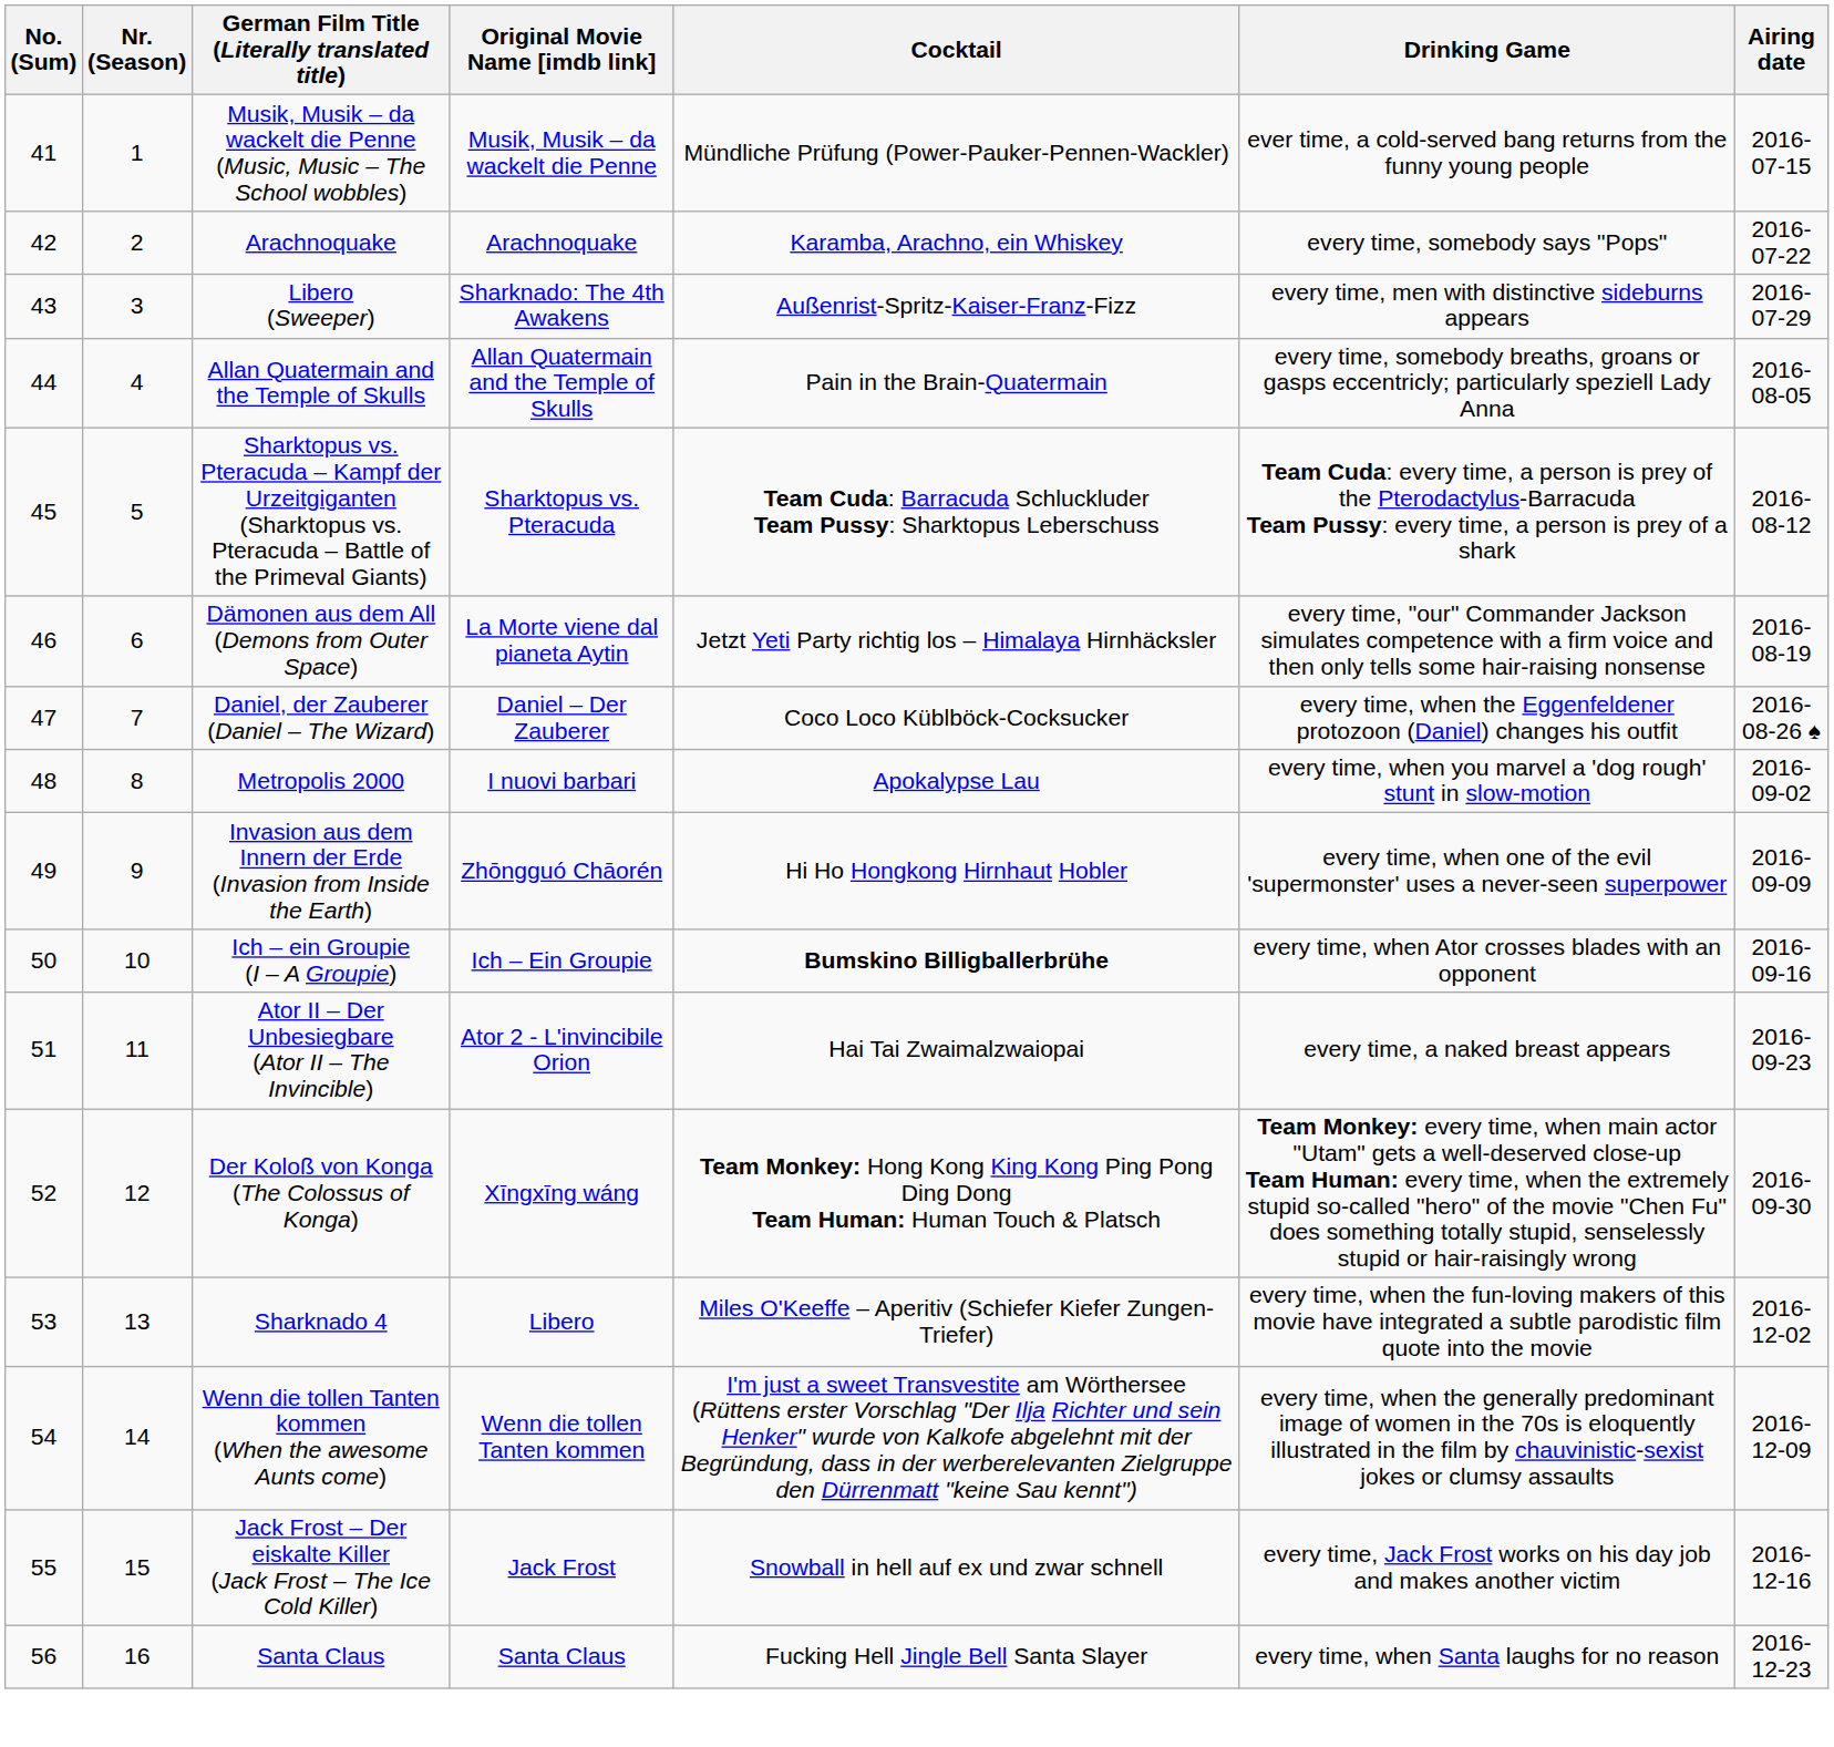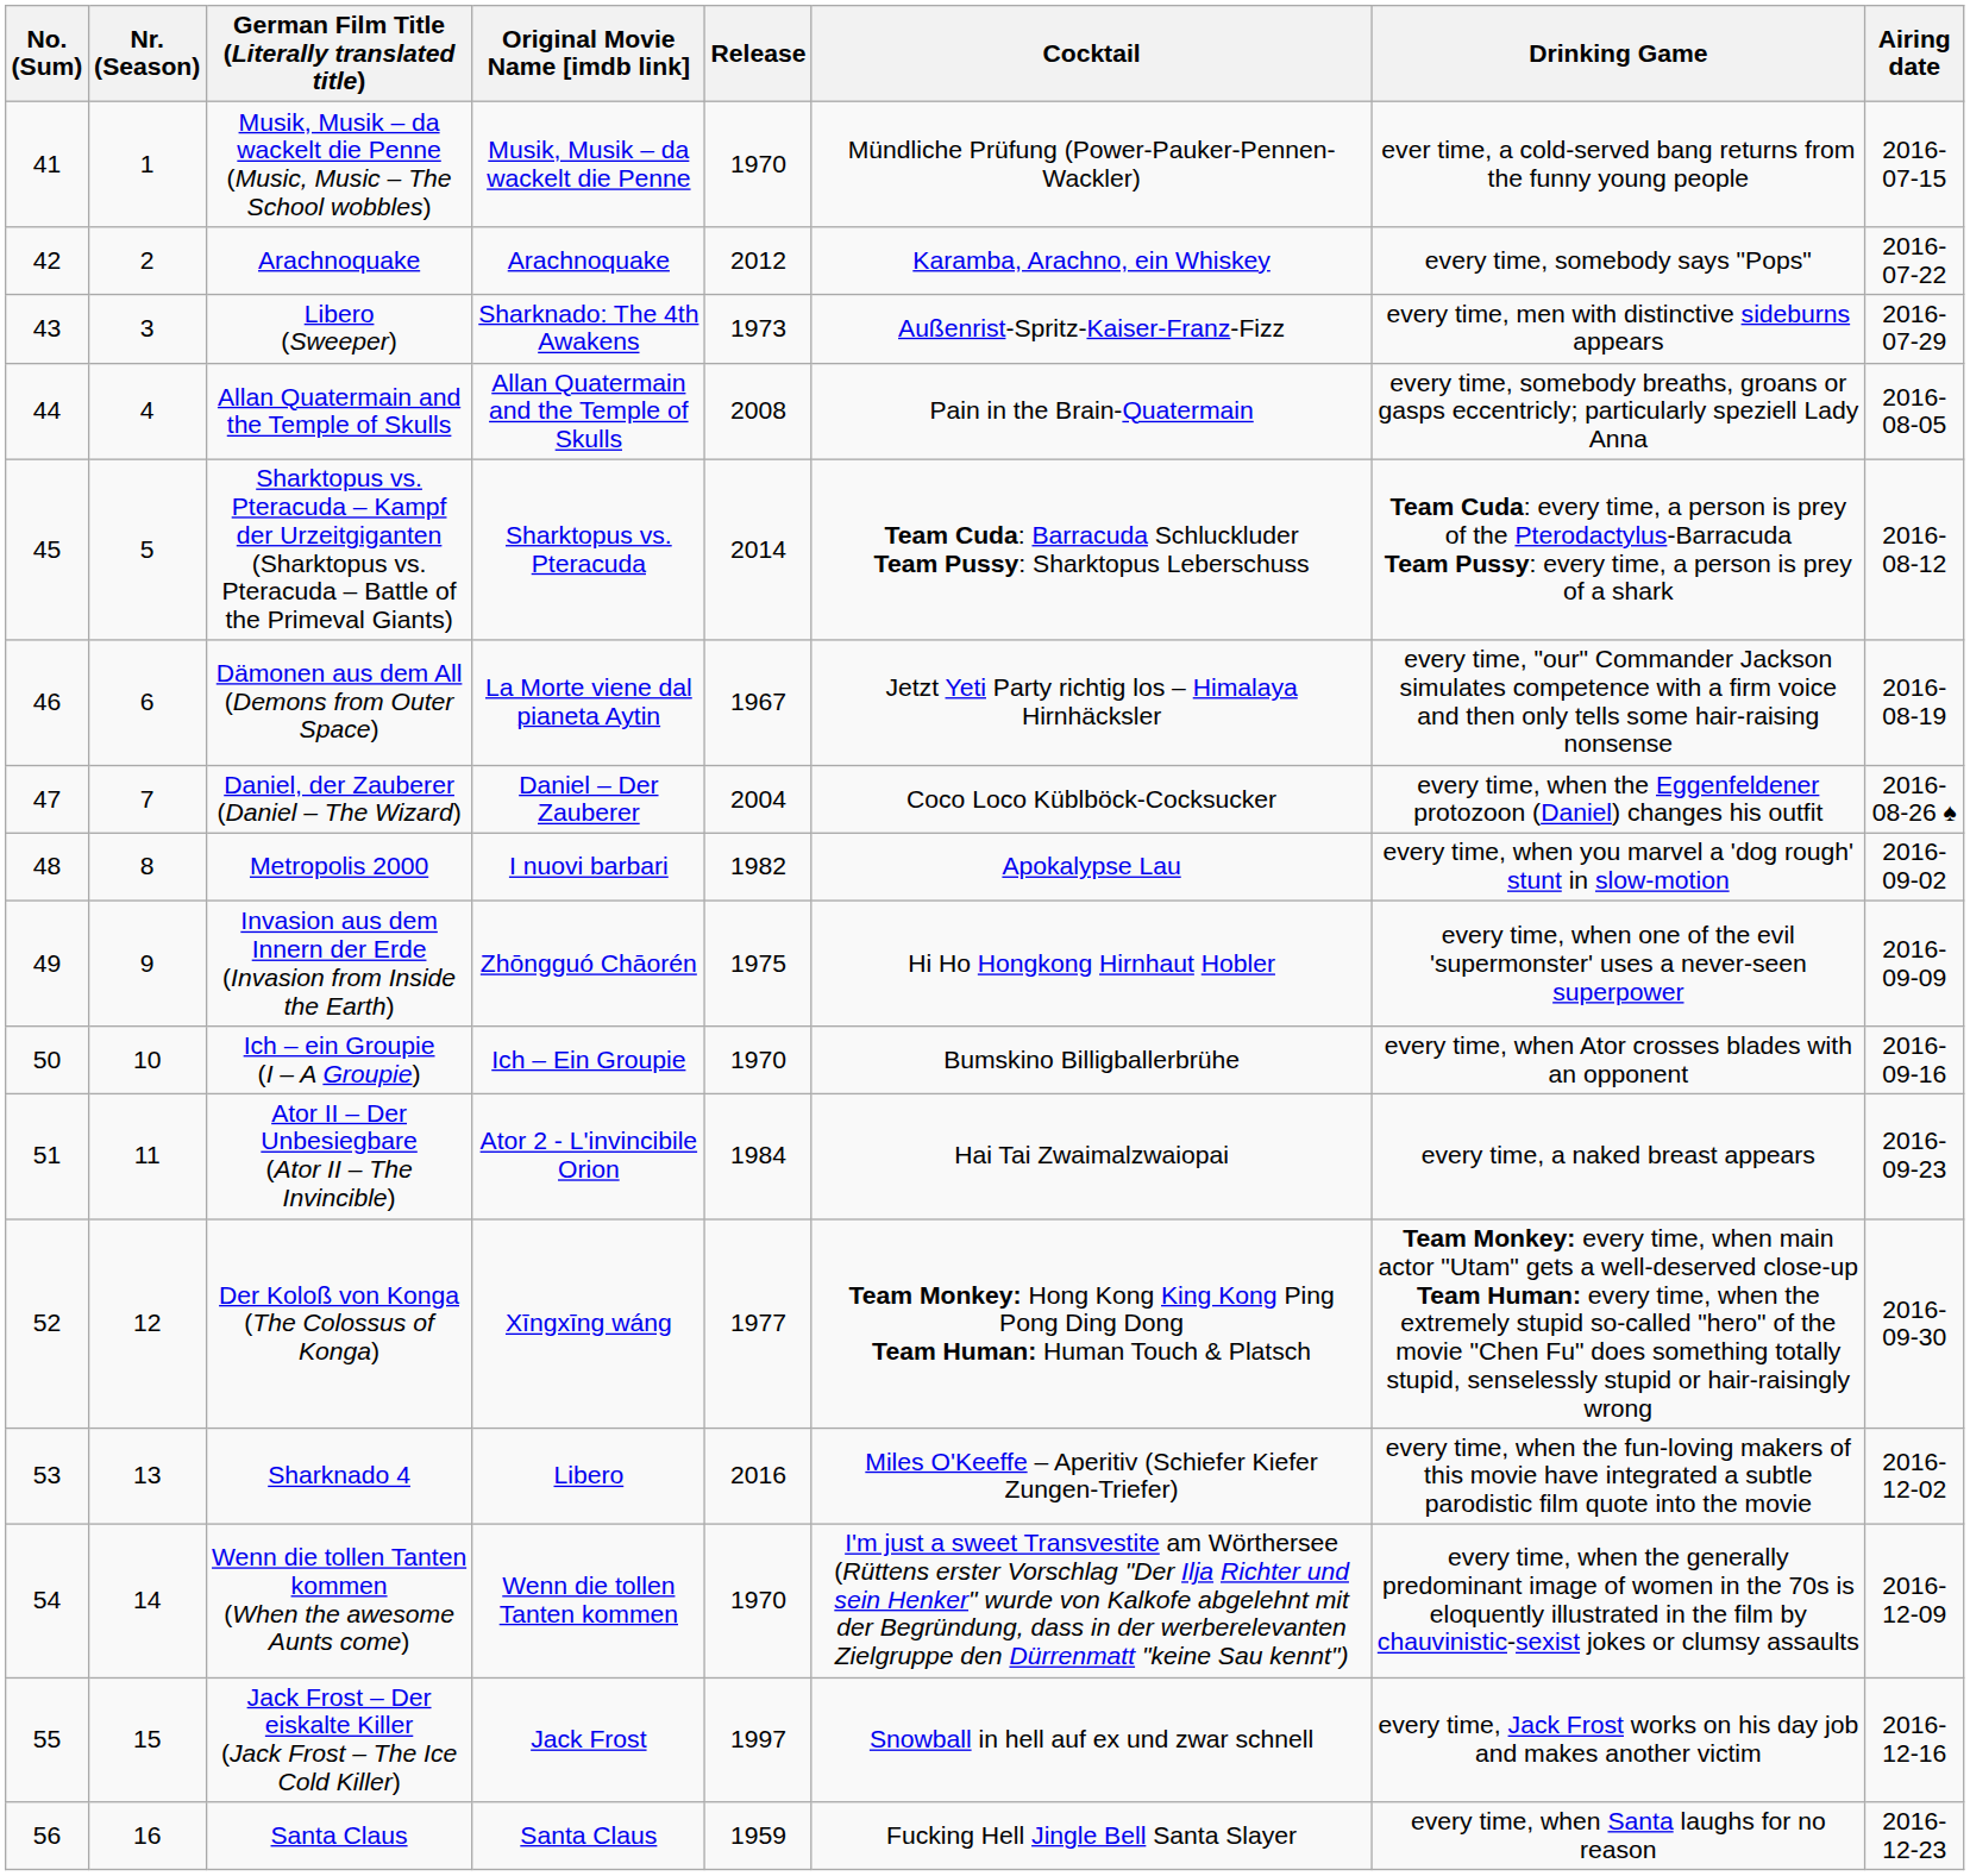 <table class="wikitable sortable zebra" style="text-align:center;">
 <tr>
 <th>No.<br>(Sum)</th>
 <th>Nr.<br>(Season)</th>
 <th>German Film Title <br> (<em>Literally translated title</em>)</th>
 <th>Original Movie Name [imdb link]</th>
+<th>Release</th>
 <th>Cocktail</th>
 <th>Drinking Game</th>
 <th>Airing date</th>
 </tr>
 <tr>
 <td>41</td>
 <td>1</td>
 <td><a href='#'>Musik, Musik – da wackelt die Penne</a><br>(<em>Music, Music – The School wobbles</em>)</td>
 <td><a href='#'>Musik, Musik – da wackelt die Penne</a> </td>
+<td>1970</td>
 <td>Mündliche Prüfung (Power-Pauker-Pennen-Wackler)</td>
 <td>ever time, a cold-served bang returns from the funny young people</td>
 <td>2016-07-15</td>
 </tr>
 <tr>
 <td>42</td>
 <td>2</td>
 <td><a href='#'>Arachnoquake</a></td>
 <td><a href='#'>Arachnoquake</a></td>
+<td>2012</td>
 <td><a href='#'>Karamba, Arachno, ein Whiskey</a></td>
 <td>every time, somebody says "Pops"</td>
 <td>2016-07-22</td>
 </tr>
 <tr>
 <td>43</td>
 <td>3</td>
 <td><a href='#'>Libero</a><br>(<em>Sweeper</em>)</td>
 <td><a href='#'>Sharknado: The 4th Awakens</a></td>
+<td>1973</td>
 <td><a href='#'>Außenrist</a>-Spritz-<a href='#'>Kaiser-Franz</a>-Fizz</td>
 <td>every time, men with distinctive <a href='#'>sideburns</a> appears</td>
 <td>2016-07-29</td>
 </tr>
 <tr>
 <td>44</td>
 <td>4</td>
 <td><a href='#'>Allan Quatermain and the Temple of Skulls</a></td>
 <td><a href='#'>Allan Quatermain and the Temple of Skulls</a></td>
+<td>2008</td>
 <td>Pain in the Brain-<a href='#'>Quatermain</a></td>
 <td>every time, somebody breaths, groans or gasps eccentricly; particularly speziell Lady Anna</td>
 <td>2016-08-05</td>
 </tr>
 <tr>
 <td>45</td>
 <td>5</td>
 <td><a href='#'>Sharktopus vs. Pteracuda – Kampf der Urzeitgiganten</a><br>(Sharktopus vs. Pteracuda – Battle of the Primeval Giants)</td>
 <td><a href='#'>Sharktopus vs. Pteracuda</a></td>
+<td>2014</td>
 <td><strong>Team Cuda</strong>: <a href='#'>Barracuda</a> Schluckluder<br><strong>Team Pussy</strong>: Sharktopus Leberschuss</td>
 <td><strong>Team Cuda</strong>: every time, a person is prey of the <a href='#'>Pterodactylus</a>-Barracuda<br> <strong>Team Pussy</strong>: every time, a person is prey of a shark</td>
 <td>2016-08-12</td>
 </tr>
 <tr>
 <td>46</td>
 <td>6</td>
 <td><a href='#'>Dämonen aus dem All</a><br>(<em>Demons from Outer Space</em>)</td>
 <td><a href='#'>La Morte viene dal pianeta Aytin</a> </td>
+<td>1967</td>
 <td>Jetzt <a href='#'>Yeti</a> Party richtig los – <a href='#'>Himalaya</a> Hirnhäcksler</td>
 <td>every time, "our" Commander Jackson simulates competence with a firm voice and then only tells some hair-raising nonsense</td>
 <td>2016-08-19</td>
 </tr>
 <tr>
 <td>47</td>
 <td>7</td>
 <td><a href='#'>Daniel, der Zauberer</a><br>(<em>Daniel – The Wizard</em>)</td>
 <td><a href='#'>Daniel – Der Zauberer</a></td>
+<td>2004</td>
 <td>Coco Loco Küblböck-Cocksucker</td>
 <td>every time, when the <a href='#'>Eggenfeldener</a> protozoon (<a href='#'>Daniel</a>) changes his outfit</td>
 <td>2016-08-26 ♠</td>
 </tr>
 <tr>
 <td>48</td>
 <td>8</td>
 <td><a href='#'>Metropolis 2000</a></td>
 <td><a href='#'>I nuovi barbari</a></td>
+<td>1982</td>
 <td><a href='#'>Apokalypse Lau</a></td>
 <td>every time, when you marvel a 'dog rough' <a href='#'>stunt</a> in <a href='#'>slow-motion</a></td>
 <td>2016-09-02</td>
 </tr>
 <tr>
 <td>49</td>
 <td>9</td>
 <td><a href='#'>Invasion aus dem Innern der Erde</a><br>(<em>Invasion from Inside the Earth</em>)</td>
 <td><a href='#'>Zhōngguó Chāorén</a></td>
+<td>1975</td>
 <td>Hi Ho <a href='#'>Hongkong</a> <a href='#'>Hirnhaut</a> <a href='#'>Hobler</a></td>
 <td>every time, when one of the evil 'supermonster' uses a never-seen <a href='#'>superpower</a></td>
 <td>2016-09-09</td>
 </tr>
 <tr>
 <td>50</td>
 <td>10</td>
 <td><a href='#'>Ich – ein Groupie</a><br>(<em>I – A <a href='#'>Groupie</a></em>)</td>
 <td><a href='#'>Ich – Ein Groupie</a> </td>
-<td><strong>Bumskino Billigballerbrühe</strong></td>
+<td>1970</td>
+<td>Bumskino Billigballerbrühe</td>
 <td>every time, when Ator crosses blades with an opponent</td>
 <td>2016-09-16</td>
 </tr>
 <tr>
 <td>51</td>
 <td>11</td>
 <td><a href='#'>Ator II – Der Unbesiegbare</a><br>(<em>Ator II – The Invincible</em>)</td>
 <td><a href='#'>Ator 2 - L'invincibile Orion</a></td>
+<td>1984</td>
 <td>Hai Tai Zwaimalzwaiopai</td>
 <td>every time, a naked breast appears</td>
 <td>2016-09-23</td>
 </tr>
 <tr>
 <td>52</td>
 <td>12</td>
 <td><a href='#'>Der Koloß von Konga</a><br>(<em>The Colossus of Konga</em>)</td>
 <td><a href='#'>Xīngxīng wáng</a></td>
+<td>1977</td>
 <td><strong>Team Monkey:</strong> Hong Kong <a href='#'>King Kong</a> Ping Pong Ding Dong<br> <strong>Team Human:</strong> Human Touch & Platsch</td>
 <td><strong>Team Monkey:</strong> every time, when main actor "Utam" gets a well-deserved close-up<br><strong>Team Human:</strong> every time, when the extremely stupid so-called "hero" of the movie "Chen Fu" does something totally stupid, senselessly stupid or hair-raisingly wrong</td>
 <td>2016-09-30</td>
 </tr>
 <tr>
 <td>53</td>
 <td>13</td>
 <td><a href='#'>Sharknado 4</a></td>
 <td><a href='#'>Libero</a> </td>
+<td>2016</td>
 <td><a href='#'>Miles O'Keeffe</a> – Aperitiv (Schiefer Kiefer Zungen-Triefer)</td>
 <td>every time, when the fun-loving makers of this movie have integrated a subtle parodistic film quote into the movie</td>
 <td>2016-12-02</td>
 </tr>
 <tr>
 <td>54</td>
 <td>14</td>
 <td><a href='#'>Wenn die tollen Tanten kommen</a><br>(<em>When the awesome Aunts come</em>)</td>
 <td><a href='#'>Wenn die tollen Tanten kommen</a></td>
+<td>1970</td>
 <td><a href='#'>I'm just a sweet Transvestite</a> am Wörthersee<br>(<em>Rüttens erster Vorschlag "Der <a href='#'>Ilja</a> <a href='#'>Richter und sein Henker</a>" wurde von Kalkofe abgelehnt mit der Begründung, dass in der werberelevanten Zielgruppe den <a href='#'>Dürrenmatt</a> "keine Sau kennt")</em></td>
 <td>every time, when the generally predominant image of women in the 70s is eloquently illustrated in the film by <a href='#'>chauvinistic</a>-<a href='#'>sexist</a> jokes or clumsy assaults</td>
 <td>2016-12-09</td>
 </tr>
 <tr>
 <td>55</td>
 <td>15</td>
 <td><a href='#'>Jack Frost – Der eiskalte Killer</a><br>(<em>Jack Frost – The Ice Cold Killer</em>)</td>
 <td><a href='#'>Jack Frost</a></td>
+<td>1997</td>
 <td><a href='#'>Snowball</a> in hell auf ex und zwar schnell</td>
 <td>every time, <a href='#'>Jack Frost</a> works on his day job and makes another victim</td>
 <td>2016-12-16</td>
 </tr>
 <tr>
 <td>56</td>
 <td>16</td>
 <td><a href='#'>Santa Claus</a></td>
 <td><a href='#'>Santa Claus</a></td>
+<td>1959</td>
 <td>Fucking Hell <a href='#'>Jingle Bell</a> Santa Slayer</td>
 <td>every time, when <a href='#'>Santa</a> laughs for no reason</td>
 <td>2016-12-23</td>
 </tr>
 </table>
